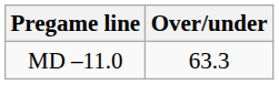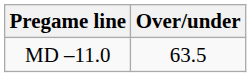 <table class="wikitable">
 <tr align="center">
 <th style=>Pregame line</th>
 <th style=>Over/under</th>
 </tr>
 <tr align="center">
 <td>MD –11.0</td>
-<td>63.3</td>
+<td>63.5</td>
 </tr>
 </table>
